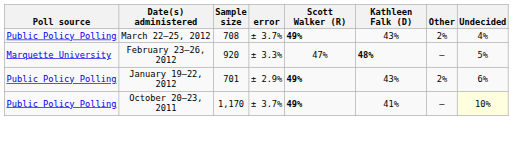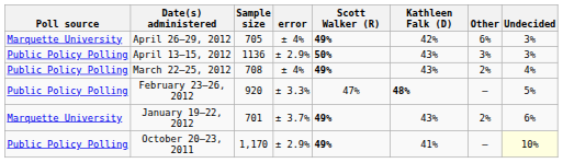 <table class="wikitable">
 <tr valign= bottom>
 <th>Poll source</th>
 <th style="width:135px;">Date(s)<br>administered</th>
 <th class=small>Sample<br>size</th>
 <th><br>error</th>
 <th style="width:100px;">Scott<br>Walker (R)</th>
 <th style="width:100px;">Kathleen<br>Falk (D)</th>
 <th>Other</th>
 <th>Undecided</th>
 </tr>
 <tr>
+<td><a href='#'>Marquette University</a></td>
+<td align=center>April 26–29, 2012</td>
+<td align=center>705</td>
+<td align=center>± 4%</td>
+<td><strong>49%</strong></td>
+<td align=center>42%</td>
+<td align=center>6%</td>
+<td align=center>3%</td>
+</tr>
+<tr>
+<td><a href='#'>Public Policy Polling</a></td>
+<td align=center>April 13–15, 2012</td>
+<td align=center>1136</td>
+<td align=center>± 2.9%</td>
+<td><strong>50%</strong></td>
+<td align=center>43%</td>
+<td align=center>3%</td>
+<td align=center>3%</td>
+</tr>
+<tr>
 <td><a href='#'>Public Policy Polling</a></td>
 <td align=center>March 22–25, 2012</td>
 <td align=center>708</td>
-<td align=center>± 3.7%</td>
+<td align=center>± 4%</td>
 <td><strong>49%</strong></td>
 <td align=center>43%</td>
 <td align=center>2%</td>
 <td align=center>4%</td>
 </tr>
 <tr>
-<td><a href='#'>Marquette University</a></td>
+<td><a href='#'>Public Policy Polling</a></td>
 <td align=center>February 23–26, 2012</td>
 <td align=center>920</td>
 <td align=center>± 3.3%</td>
 <td align=center>47%</td>
 <td><strong>48%</strong></td>
 <td align=center>—</td>
 <td align=center>5%</td>
 </tr>
 <tr>
-<td><a href='#'>Public Policy Polling</a></td>
+<td><a href='#'>Marquette University</a></td>
 <td align=center>January 19–22, 2012</td>
 <td align=center>701</td>
-<td align=center>± 2.9%</td>
+<td align=center>± 3.7%</td>
 <td><strong>49%</strong></td>
 <td align=center>43%</td>
 <td align=center>2%</td>
 <td align=center>6%</td>
 </tr>
 <tr>
 <td><a href='#'>Public Policy Polling</a></td>
 <td align=center>October 20–23, 2011</td>
 <td align=center>1,170</td>
-<td align=center>± 3.7%</td>
+<td align=center>± 2.9%</td>
 <td><strong>49%</strong></td>
 <td align=center>41%</td>
 <td align=center>—</td>
 <td align=center style="background: lightyellow;">10%</td>
 </tr>
 </table>
